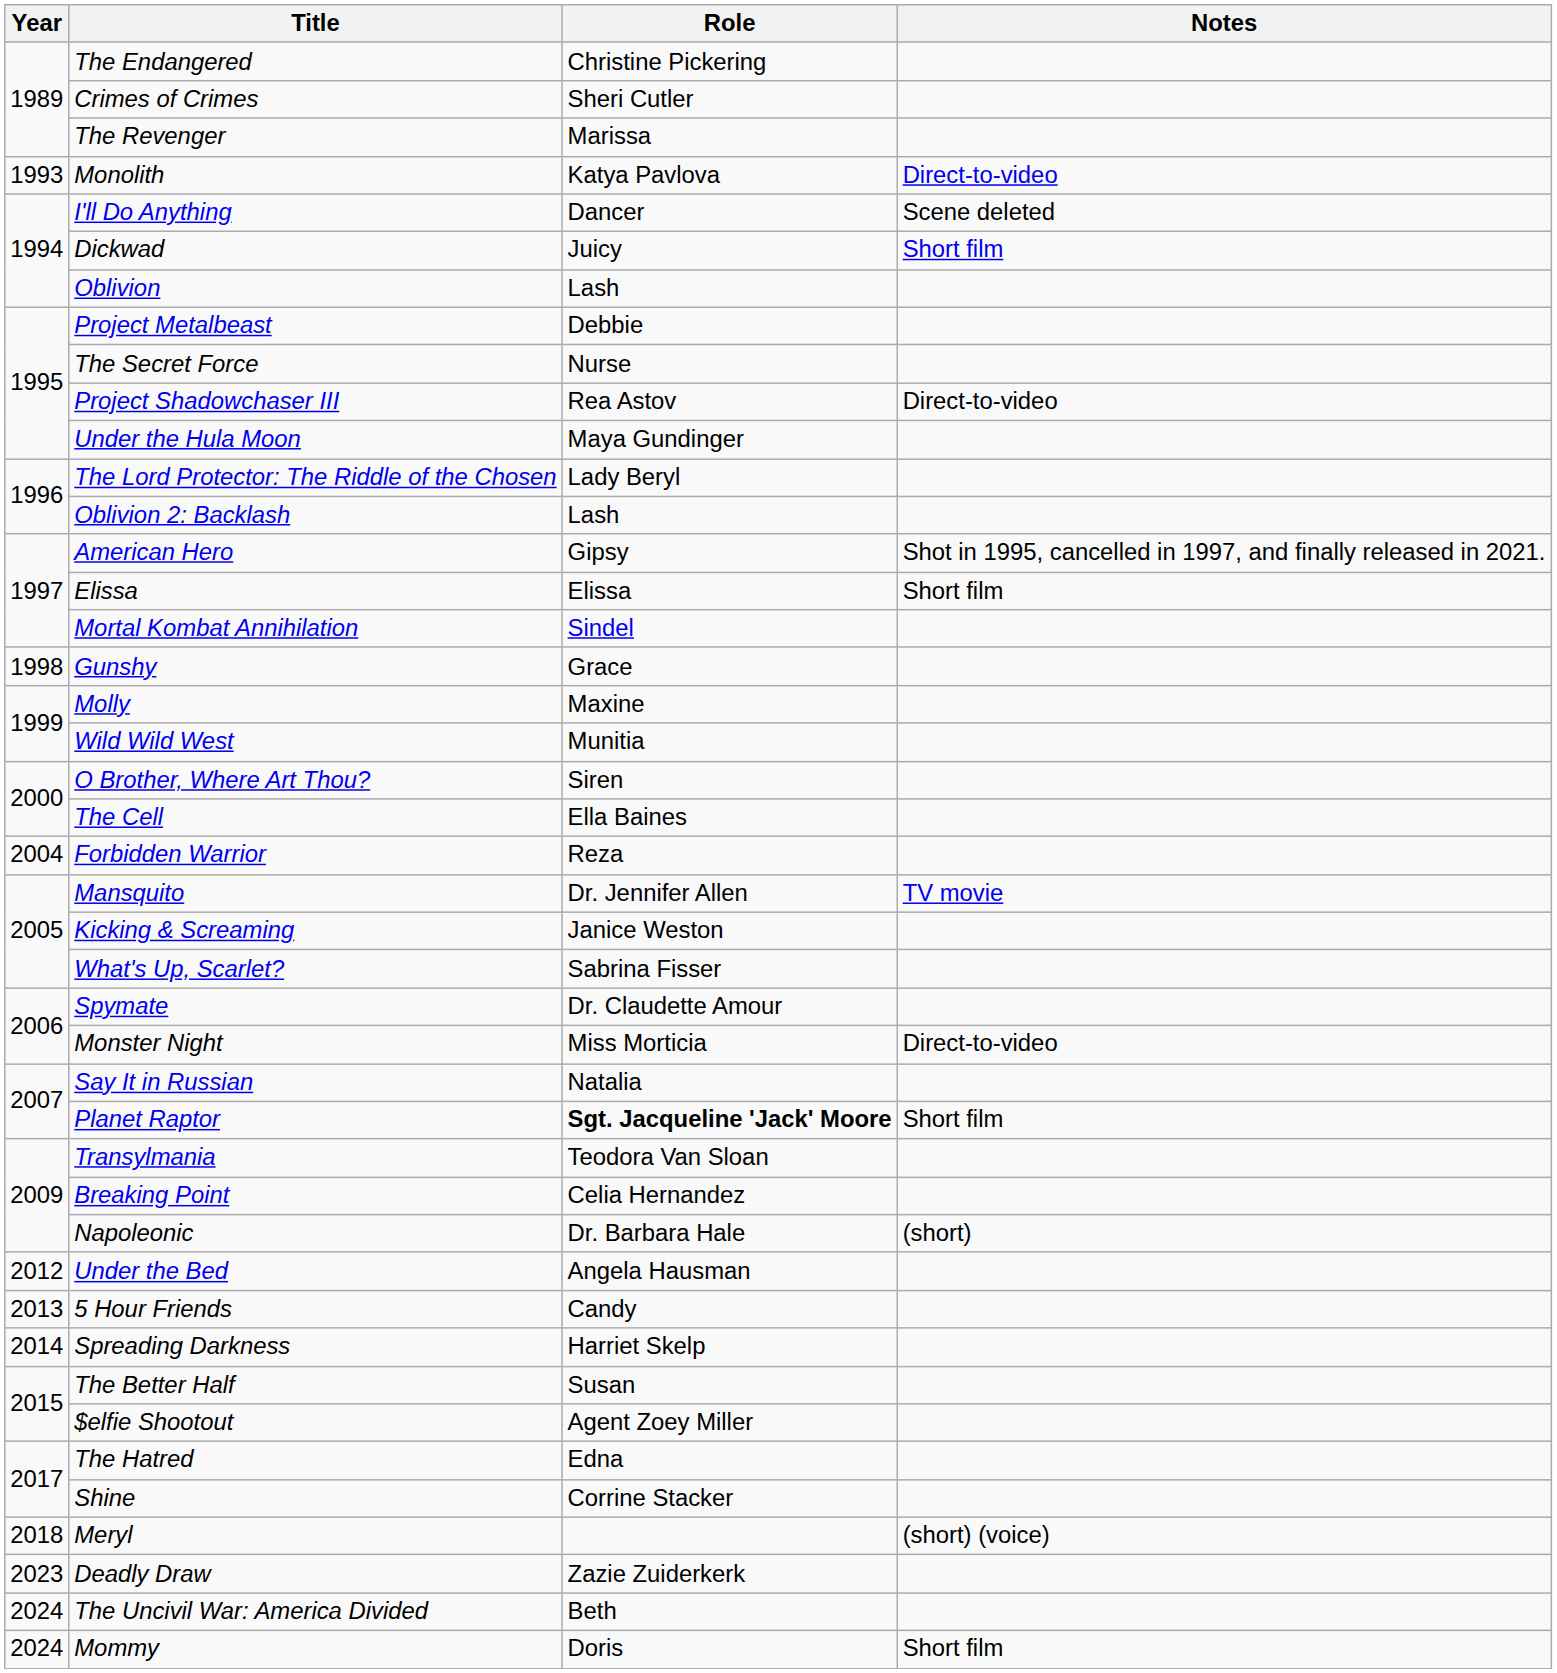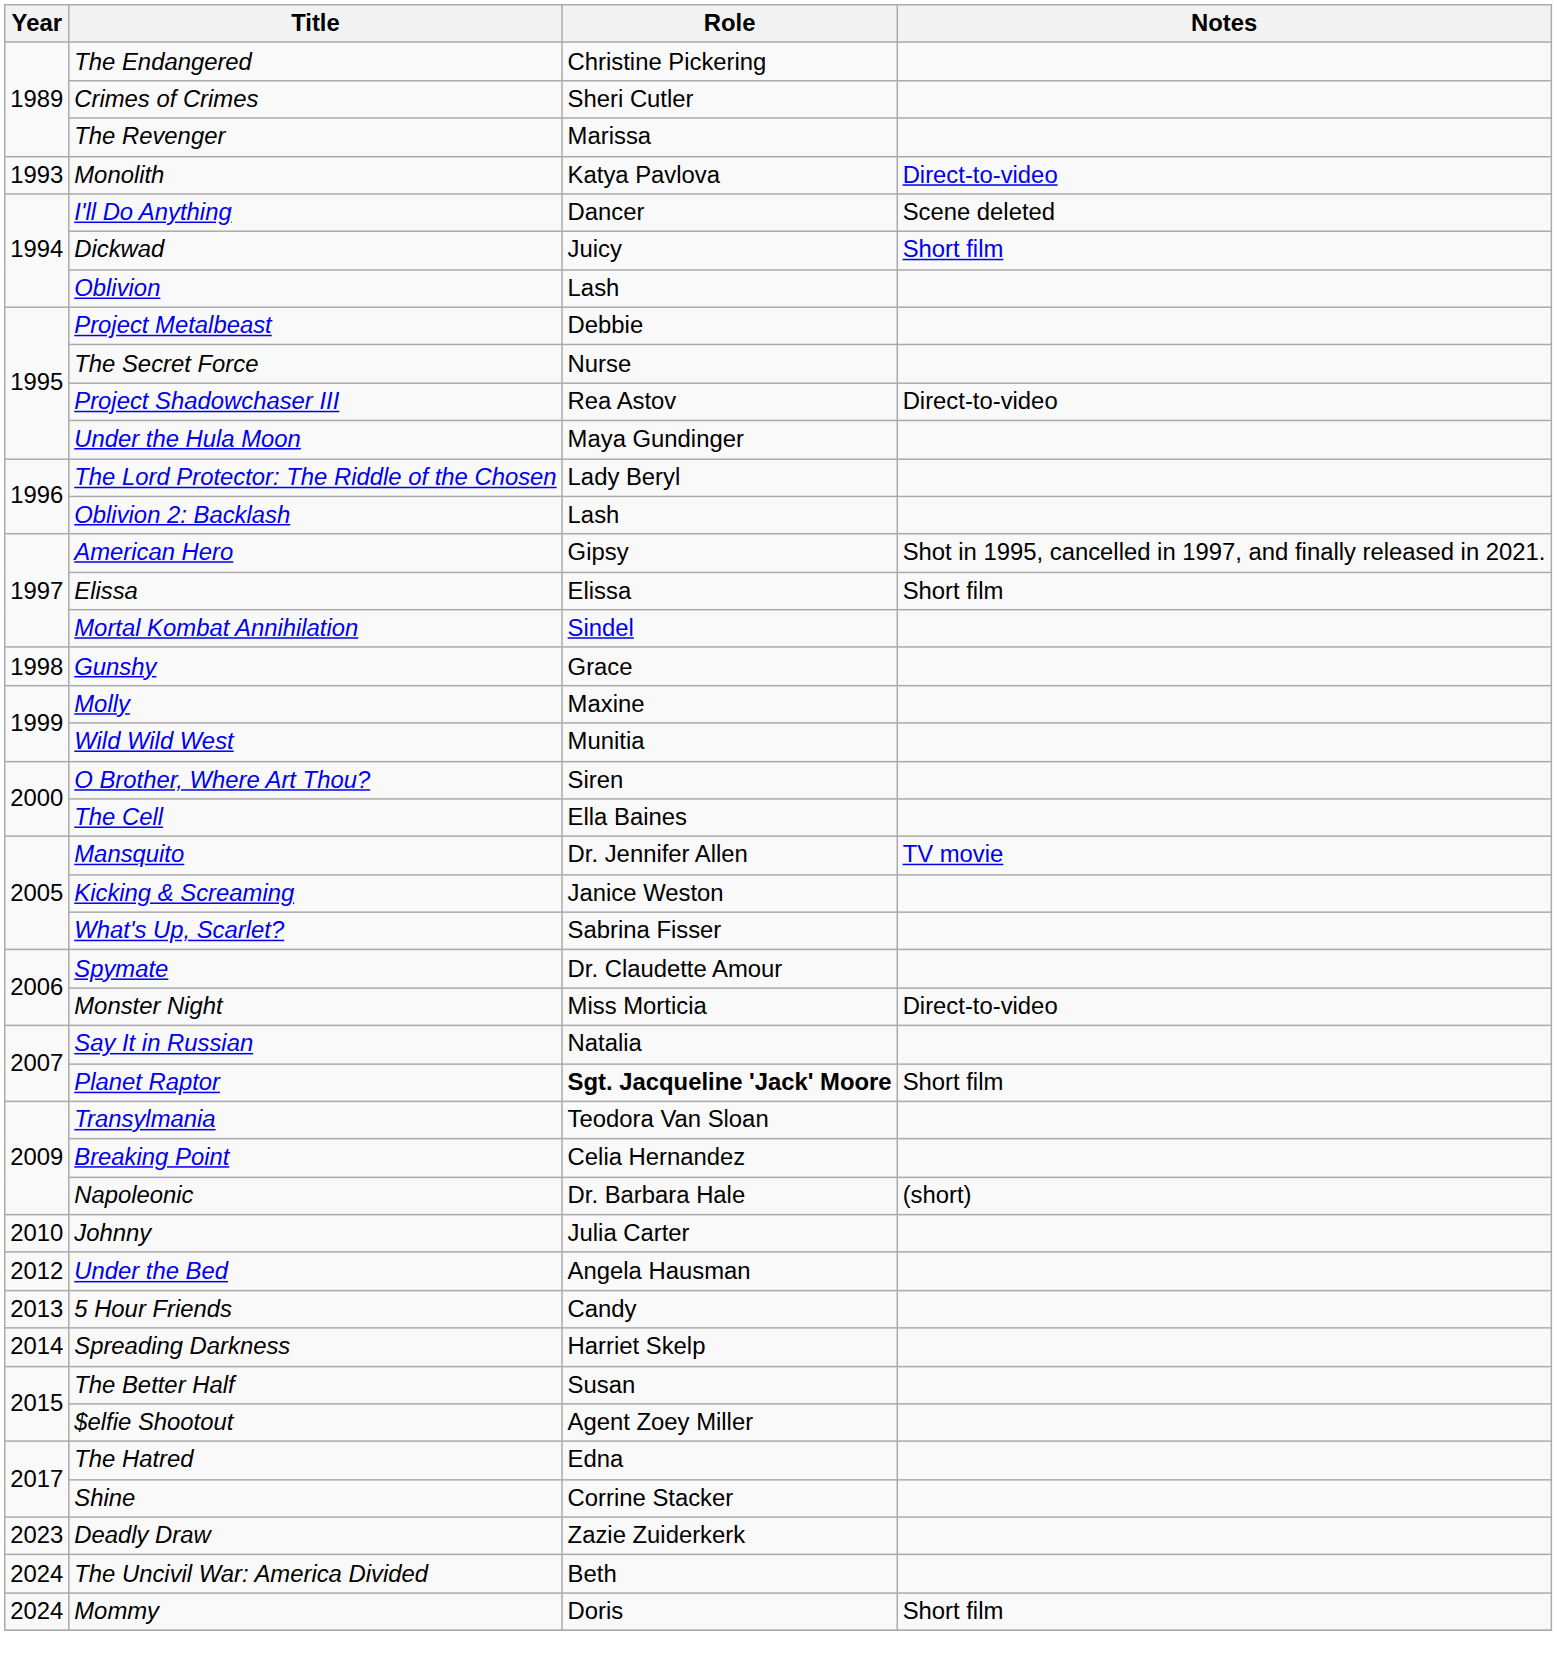 <table class="wikitable">
 <tr>
 <th>Year</th>
 <th>Title</th>
 <th>Role</th>
 <th>Notes</th>
 </tr>
 <tr>
 <td rowspan="3">1989</td>
 <td><em>The Endangered</em></td>
 <td>Christine Pickering</td>
 <td></td>
 </tr>
 <tr>
 <td><em>Crimes of Crimes</em></td>
 <td>Sheri Cutler</td>
 <td></td>
 </tr>
 <tr>
 <td><em>The Revenger</em></td>
 <td>Marissa</td>
 <td></td>
 </tr>
 <tr>
 <td>1993</td>
 <td><em>Monolith</em></td>
 <td>Katya Pavlova</td>
 <td><a href='#'>Direct-to-video</a></td>
 </tr>
 <tr>
 <td rowspan="3">1994</td>
 <td><em><a href='#'>I'll Do Anything</a></em></td>
 <td>Dancer</td>
 <td>Scene deleted</td>
 </tr>
 <tr>
 <td><em>Dickwad</em></td>
 <td>Juicy</td>
 <td><a href='#'>Short film</a></td>
 </tr>
 <tr>
 <td><em><a href='#'>Oblivion</a></em></td>
 <td>Lash</td>
 <td></td>
 </tr>
 <tr>
 <td rowspan="4">1995</td>
 <td><em><a href='#'>Project Metalbeast</a></em></td>
 <td>Debbie</td>
 <td></td>
 </tr>
 <tr>
 <td><em>The Secret Force</em></td>
 <td>Nurse</td>
 <td></td>
 </tr>
 <tr>
 <td><em><a href='#'>Project Shadowchaser III</a></em></td>
 <td>Rea Astov</td>
 <td>Direct-to-video</td>
 </tr>
 <tr>
 <td><em><a href='#'>Under the Hula Moon</a></em></td>
 <td>Maya Gundinger</td>
 <td></td>
 </tr>
 <tr>
 <td rowspan="2">1996</td>
 <td><em><a href='#'>The Lord Protector: The Riddle of the Chosen</a></em></td>
 <td>Lady Beryl</td>
 <td></td>
 </tr>
 <tr>
 <td><em><a href='#'>Oblivion 2: Backlash</a></em></td>
 <td>Lash</td>
 <td></td>
 </tr>
 <tr>
 <td rowspan="3">1997</td>
 <td><em><a href='#'>American Hero</a></em></td>
 <td>Gipsy</td>
 <td>Shot in 1995, cancelled in 1997, and finally released in 2021.</td>
 </tr>
 <tr>
 <td><em>Elissa</em></td>
 <td>Elissa</td>
 <td>Short film</td>
 </tr>
 <tr>
 <td><em><a href='#'>Mortal Kombat Annihilation</a></em></td>
 <td><a href='#'>Sindel</a></td>
 <td></td>
 </tr>
 <tr>
 <td>1998</td>
 <td><em><a href='#'>Gunshy</a></em></td>
 <td>Grace</td>
 <td></td>
 </tr>
 <tr>
 <td rowspan="2">1999</td>
 <td><em><a href='#'>Molly</a></em></td>
 <td>Maxine</td>
 <td></td>
 </tr>
 <tr>
 <td><em><a href='#'>Wild Wild West</a></em></td>
 <td>Munitia</td>
 <td></td>
 </tr>
 <tr>
 <td rowspan="2">2000</td>
 <td><em><a href='#'>O Brother, Where Art Thou?</a></em></td>
 <td>Siren</td>
 <td></td>
 </tr>
 <tr>
 <td><em><a href='#'>The Cell</a></em></td>
 <td>Ella Baines</td>
 <td></td>
 </tr>
 <tr>
-<td>2004</td>
-<td><em><a href='#'>Forbidden Warrior</a></em></td>
-<td>Reza</td>
-<td></td>
-</tr>
-<tr>
 <td rowspan="3">2005</td>
 <td><em><a href='#'>Mansquito</a></em></td>
 <td>Dr. Jennifer Allen</td>
 <td><a href='#'>TV movie</a></td>
 </tr>
 <tr>
 <td><em><a href='#'>Kicking & Screaming</a></em></td>
 <td>Janice Weston</td>
 <td></td>
 </tr>
 <tr>
 <td><em><a href='#'>What's Up, Scarlet?</a></em></td>
 <td>Sabrina Fisser</td>
 <td></td>
 </tr>
 <tr>
 <td rowspan="2">2006</td>
 <td><em><a href='#'>Spymate</a></em></td>
 <td>Dr. Claudette Amour</td>
 <td></td>
 </tr>
 <tr>
 <td><em>Monster Night</em></td>
 <td>Miss Morticia</td>
 <td>Direct-to-video</td>
 </tr>
 <tr>
 <td rowspan="2">2007</td>
 <td><em><a href='#'>Say It in Russian</a></em></td>
 <td>Natalia</td>
 <td></td>
 </tr>
 <tr>
 <td><em><a href='#'>Planet Raptor</a></em></td>
 <td><strong>Sgt. Jacqueline 'Jack' Moore</strong></td>
 <td>Short film</td>
 </tr>
 <tr>
 <td rowspan="3">2009</td>
 <td><em><a href='#'>Transylmania</a></em></td>
 <td>Teodora Van Sloan</td>
 <td></td>
 </tr>
 <tr>
 <td><em><a href='#'>Breaking Point</a></em></td>
 <td>Celia Hernandez</td>
 <td></td>
 </tr>
 <tr>
 <td><em>Napoleonic</em></td>
 <td>Dr. Barbara Hale</td>
 <td>(short)</td>
 </tr>
 <tr>
+<td>2010</td>
+<td><em>Johnny</em></td>
+<td>Julia Carter</td>
+<td></td>
+</tr>
+<tr>
 <td>2012</td>
 <td><em><a href='#'>Under the Bed</a></em></td>
 <td>Angela Hausman</td>
 <td></td>
 </tr>
 <tr>
 <td>2013</td>
 <td><em>5 Hour Friends</em></td>
 <td>Candy</td>
 <td></td>
 </tr>
 <tr>
 <td>2014</td>
 <td><em>Spreading Darkness</em></td>
 <td>Harriet Skelp</td>
 <td></td>
 </tr>
 <tr>
 <td rowspan="2">2015</td>
 <td><em>The Better Half</em></td>
 <td>Susan</td>
 <td></td>
 </tr>
 <tr>
 <td><em>$elfie Shootout</em></td>
 <td>Agent Zoey Miller</td>
 <td></td>
 </tr>
 <tr>
 <td rowspan="2">2017</td>
 <td><em>The Hatred</em></td>
 <td>Edna</td>
 <td></td>
 </tr>
 <tr>
 <td><em>Shine</em></td>
 <td>Corrine Stacker</td>
 <td></td>
 </tr>
 <tr>
-<td>2018</td>
-<td><em>Meryl</em></td>
-<td></td>
-<td>(short) (voice)</td>
-</tr>
-<tr>
 <td>2023</td>
 <td><em>Deadly Draw</em></td>
 <td>Zazie Zuiderkerk</td>
 <td></td>
 </tr>
 <tr>
 <td>2024</td>
 <td><em>The Uncivil War: America Divided</em></td>
 <td>Beth</td>
 <td></td>
 </tr>
 <tr>
 <td>2024</td>
 <td><em>Mommy</em></td>
 <td>Doris</td>
 <td>Short film</td>
 </tr>
 <tr>
 </tr>
 </table>
